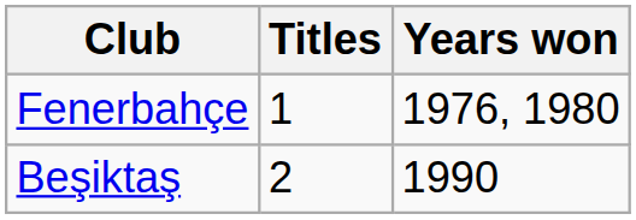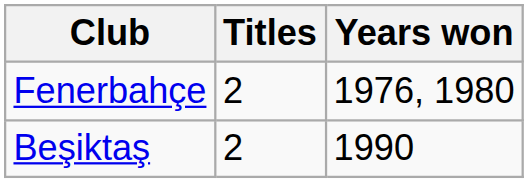 <table class="wikitable">
 <tr>
 <th>Club</th>
 <th>Titles</th>
 <th>Years won</th>
 </tr>
 <tr>
 <td><a href='#'>Fenerbahçe</a></td>
-<td>1</td>
+<td>2</td>
 <td>1976, 1980</td>
 </tr>
 <tr>
 <td><a href='#'>Beşiktaş</a></td>
 <td>2</td>
 <td>1990</td>
 </tr>
 </table>
